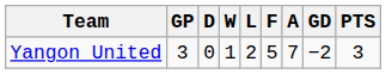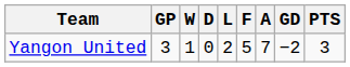 <table class="wikitable" style="text-align:center;">
 <tr>
 <th>Team</th>
 <th>GP</th>
+<th>W</th>
 <th>D</th>
-<th>W</th>
 <th>L</th>
 <th>F</th>
 <th>A</th>
 <th>GD</th>
 <th>PTS</th>
 </tr>
 <tr style="">
 <td><a href='#'>Yangon United</a></td>
 <td>3</td>
+<td>1</td>
 <td>0</td>
-<td>1</td>
 <td>2</td>
 <td>5</td>
 <td>7</td>
 <td>−2</td>
 <td>3</td>
 </tr>
 </table>
